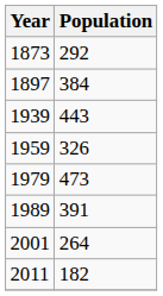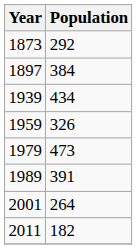 <table class="wikitable">
 <tr>
 <th>Year</th>
 <th>Population</th>
 </tr>
 <tr>
 <td>1873</td>
 <td>292</td>
 </tr>
 <tr>
 <td>1897</td>
 <td>384</td>
 </tr>
 <tr>
 <td>1939</td>
-<td>443</td>
+<td>434</td>
 </tr>
 <tr>
 <td>1959</td>
 <td>326</td>
 </tr>
 <tr>
 <td>1979</td>
 <td>473</td>
 </tr>
 <tr>
 <td>1989</td>
 <td>391</td>
 </tr>
 <tr>
 <td>2001</td>
 <td>264</td>
 </tr>
 <tr>
 <td>2011</td>
 <td>182</td>
 </tr>
 <tr>
 </tr>
 </table>
